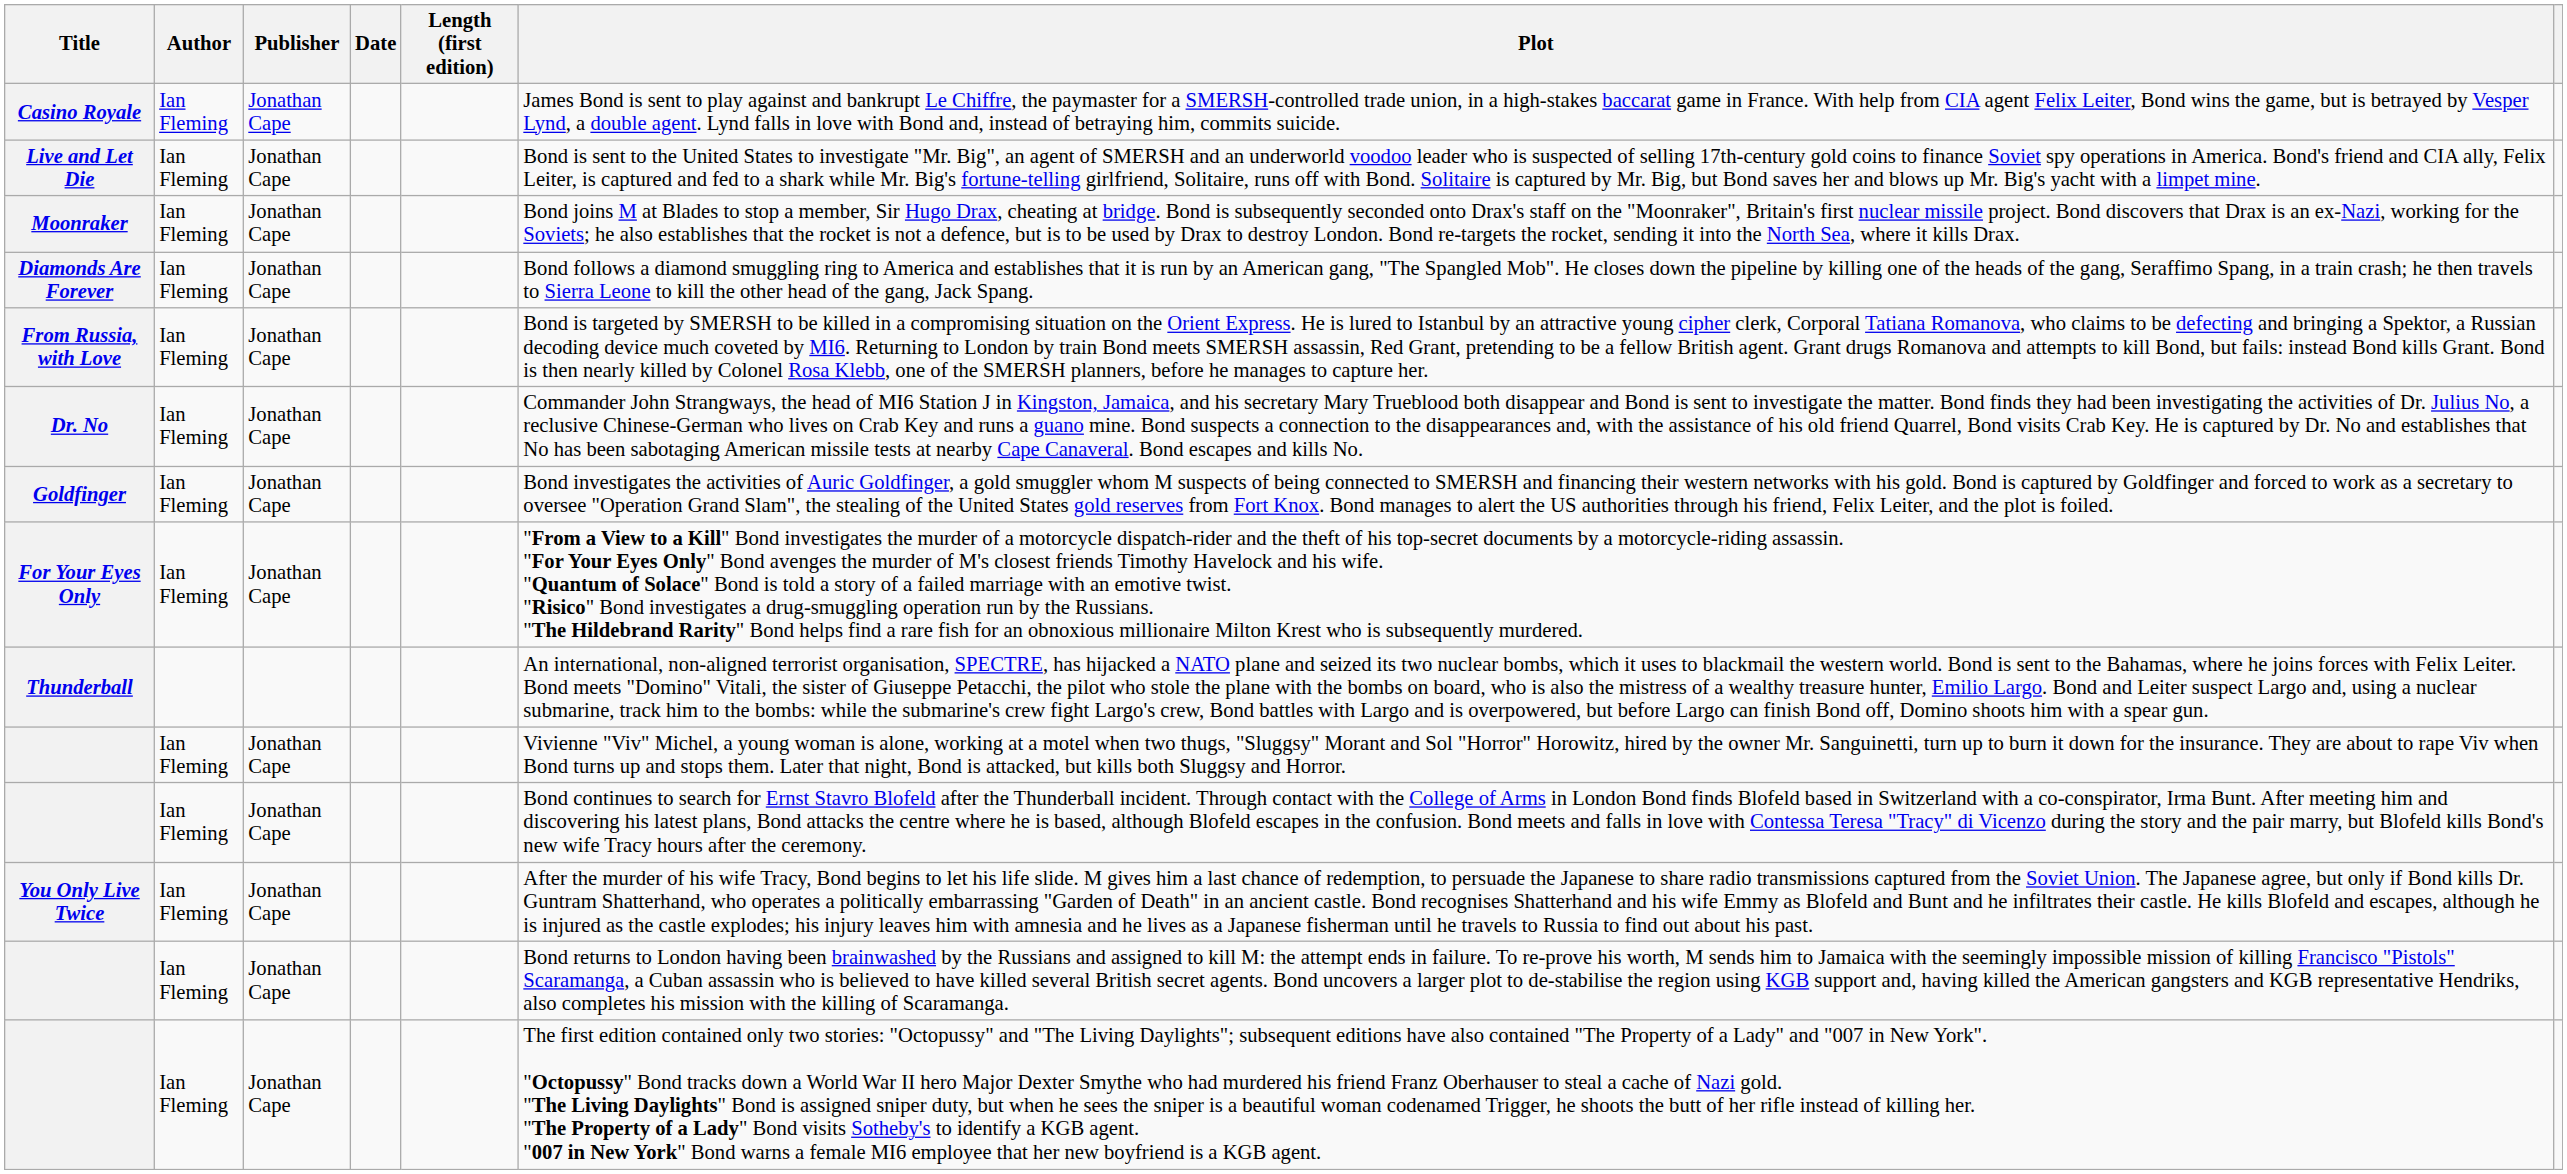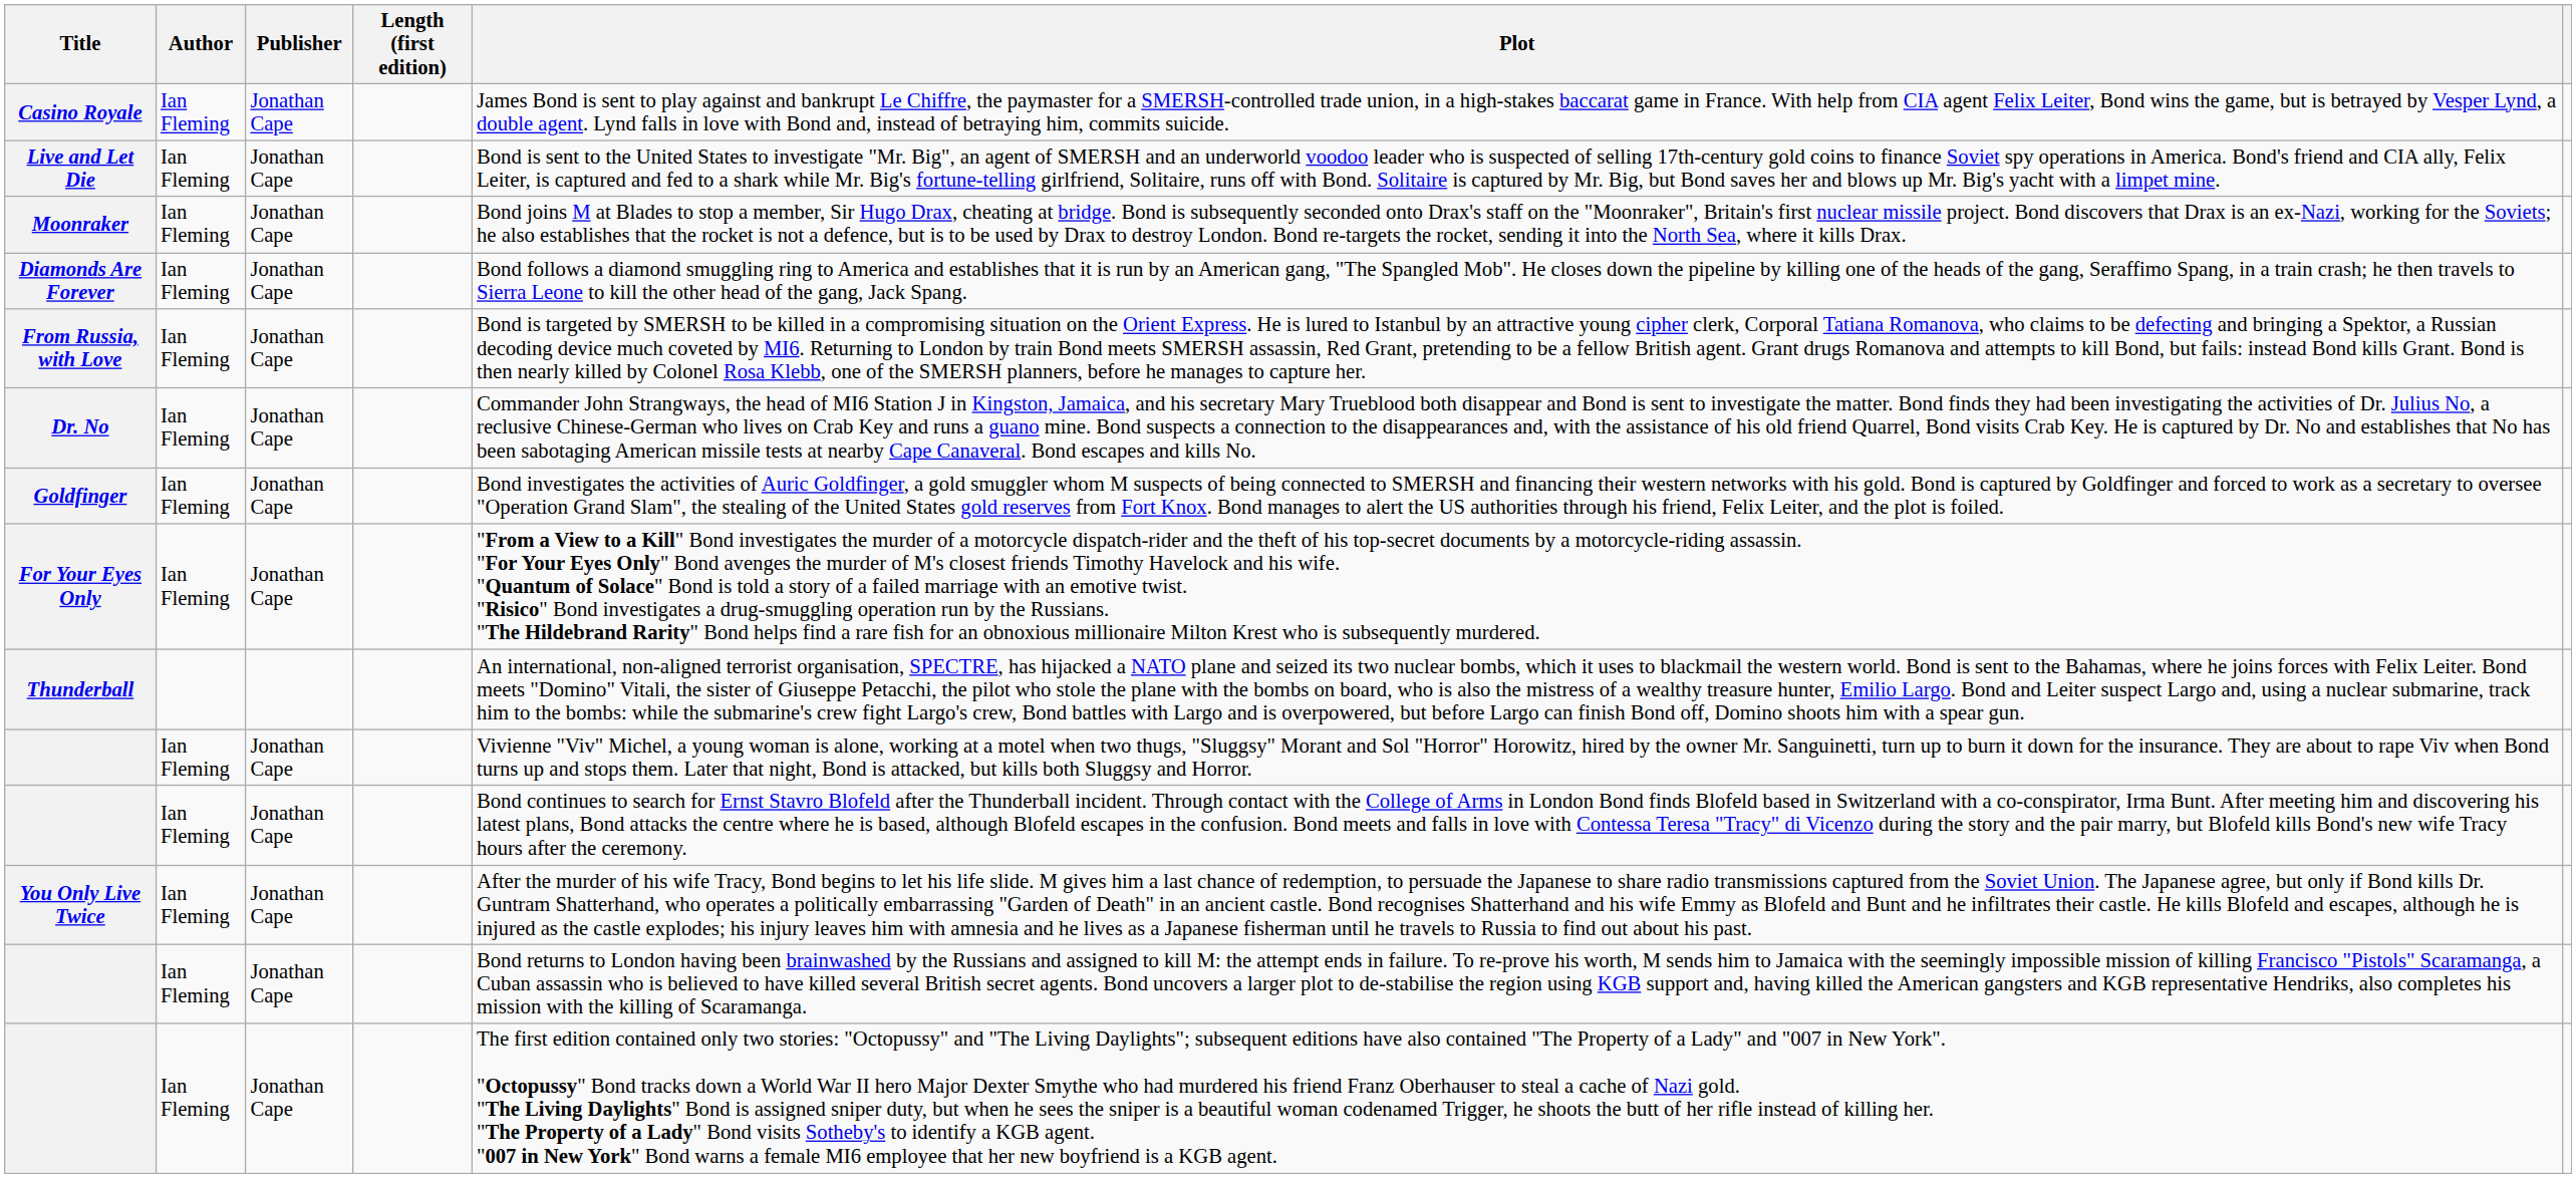 <table class="wikitable plainrowheaders sortable" style="margin-right: 0;">
 <tr>
 <th scope="col">Title</th>
 <th scope="col">Author</th>
 <th scope="col">Publisher</th>
-<th scope="col">Date</th>
 <th scope="col">Length (first edition)</th>
 <th scope="col" class="unsortable">Plot</th>
 <th scope="col" class="unsortable"></th>
 </tr>
 <tr>
 <th scope="row"><a href='#'><em>Casino Royale</em></a></th>
 <td><a href='#'>Ian Fleming</a></td>
 <td><a href='#'>Jonathan Cape</a></td>
 <td></td>
-<td></td>
 <td>James Bond is sent to play against and bankrupt <a href='#'>Le Chiffre</a>, the paymaster for a <a href='#'>SMERSH</a>-controlled trade union, in a high-stakes <a href='#'>baccarat</a> game in France. With help from <a href='#'>CIA</a> agent <a href='#'>Felix Leiter</a>, Bond wins the game, but is betrayed by <a href='#'>Vesper Lynd</a>, a <a href='#'>double agent</a>. Lynd falls in love with Bond and, instead of betraying him, commits suicide.</td>
 <td style="text-align: center;"></td>
 </tr>
 <tr>
 <th scope="row"><a href='#'><em>Live and Let Die</em></a></th>
 <td>Ian Fleming</td>
 <td>Jonathan Cape</td>
-<td></td>
 <td></td>
 <td>Bond is sent to the United States to investigate "Mr. Big", an agent of SMERSH and an underworld <a href='#'>voodoo</a> leader who is suspected of selling 17th-century gold coins to finance <a href='#'>Soviet</a> spy operations in America. Bond's friend and CIA ally, Felix Leiter, is captured and fed to a shark while Mr. Big's <a href='#'>fortune-telling</a> girlfriend, Solitaire, runs off with Bond. <a href='#'>Solitaire</a> is captured by Mr. Big, but Bond saves her and blows up Mr. Big's yacht with a <a href='#'>limpet mine</a>.</td>
 <td style="text-align: center;"></td>
 </tr>
 <tr>
 <th scope="row"><a href='#'><em>Moonraker</em></a></th>
 <td>Ian Fleming</td>
 <td>Jonathan Cape</td>
 <td></td>
-<td></td>
 <td>Bond joins <a href='#'>M</a> at Blades to stop a member, Sir <a href='#'>Hugo Drax</a>, cheating at <a href='#'>bridge</a>. Bond is subsequently seconded onto Drax's staff on the "Moonraker", Britain's first <a href='#'>nuclear missile</a> project. Bond discovers that Drax is an ex-<a href='#'>Nazi</a>, working for the <a href='#'>Soviets</a>; he also establishes that the rocket is not a defence, but is to be used by Drax to destroy London. Bond re-targets the rocket, sending it into the <a href='#'>North Sea</a>, where it kills Drax.</td>
 <td style="text-align: center;"></td>
 </tr>
 <tr>
 <th scope="row"><a href='#'><em>Diamonds Are Forever</em></a></th>
 <td>Ian Fleming</td>
 <td>Jonathan Cape</td>
-<td></td>
 <td></td>
 <td>Bond follows a diamond smuggling ring to America and establishes that it is run by an American gang, "The Spangled Mob". He closes down the pipeline by killing one of the heads of the gang, Seraffimo Spang, in a train crash; he then travels to <a href='#'>Sierra Leone</a> to kill the other head of the gang, Jack Spang.</td>
 <td style="text-align: center;"></td>
 </tr>
 <tr>
 <th scope="row"><a href='#'><em>From Russia, with Love</em></a></th>
 <td>Ian Fleming</td>
 <td>Jonathan Cape</td>
 <td></td>
-<td></td>
 <td>Bond is targeted by SMERSH to be killed in a compromising situation on the <a href='#'>Orient Express</a>. He is lured to Istanbul by an attractive young <a href='#'>cipher</a> clerk, Corporal <a href='#'>Tatiana Romanova</a>, who claims to be <a href='#'>defecting</a> and bringing a Spektor, a Russian decoding device much coveted by <a href='#'>MI6</a>. Returning to London by train Bond meets SMERSH assassin, Red Grant, pretending to be a fellow British agent. Grant drugs Romanova and attempts to kill Bond, but fails: instead Bond kills Grant. Bond is then nearly killed by Colonel <a href='#'>Rosa Klebb</a>, one of the SMERSH planners, before he manages to capture her.</td>
 <td style="text-align: center;"></td>
 </tr>
 <tr>
 <th scope="row"><a href='#'><em>Dr. No</em></a></th>
 <td>Ian Fleming</td>
 <td>Jonathan Cape</td>
-<td></td>
 <td></td>
 <td>Commander John Strangways, the head of MI6 Station J in <a href='#'>Kingston, Jamaica</a>, and his secretary Mary Trueblood both disappear and Bond is sent to investigate the matter. Bond finds they had been investigating the activities of Dr. <a href='#'>Julius No</a>, a reclusive Chinese-German who lives on Crab Key and runs a <a href='#'>guano</a> mine. Bond suspects a connection to the disappearances and, with the assistance of his old friend Quarrel, Bond visits Crab Key. He is captured by Dr. No and establishes that No has been sabotaging American missile tests at nearby <a href='#'>Cape Canaveral</a>. Bond escapes and kills No.</td>
 <td style="text-align: center;"></td>
 </tr>
 <tr>
 <th scope="row"><a href='#'><em>Goldfinger</em></a></th>
 <td>Ian Fleming</td>
 <td>Jonathan Cape</td>
 <td></td>
-<td></td>
 <td>Bond investigates the activities of <a href='#'>Auric Goldfinger</a>, a gold smuggler whom M suspects of being connected to SMERSH and financing their western networks with his gold. Bond is captured by Goldfinger and forced to work as a secretary to oversee "Operation Grand Slam", the stealing of the United States <a href='#'>gold reserves</a> from <a href='#'>Fort Knox</a>. Bond manages to alert the US authorities through his friend, Felix Leiter, and the plot is foiled.</td>
 <td style="text-align: center;"></td>
 </tr>
 <tr>
 <th scope="row"><a href='#'><em>For Your Eyes Only</em></a></th>
 <td>Ian Fleming</td>
 <td>Jonathan Cape</td>
 <td></td>
-<td></td>
 <td>"<strong>From a View to a Kill</strong>" Bond investigates the murder of a motorcycle dispatch-rider and the theft of his top-secret documents by a motorcycle-riding assassin.<br>"<strong>For Your Eyes Only</strong>" Bond avenges the murder of M's closest friends Timothy Havelock and his wife.<br>"<strong>Quantum of Solace</strong>" Bond is told a story of a failed marriage with an emotive twist.<br>"<strong>Risico</strong>" Bond investigates a drug-smuggling operation run by the Russians.<br>"<strong>The Hildebrand Rarity</strong>" Bond helps find a rare fish for an obnoxious millionaire Milton Krest who is subsequently murdered.</td>
 <td style="text-align: center;"></td>
 </tr>
 <tr>
 <th scope="row"><a href='#'><em>Thunderball</em></a></th>
-<td></td>
 <td></td>
 <td></td>
 <td></td>
 <td>An international, non-aligned terrorist organisation, <a href='#'>SPECTRE</a>, has hijacked a <a href='#'>NATO</a> plane and seized its two nuclear bombs, which it uses to blackmail the western world. Bond is sent to the Bahamas, where he joins forces with Felix Leiter. Bond meets "Domino" Vitali, the sister of Giuseppe Petacchi, the pilot who stole the plane with the bombs on board, who is also the mistress of a wealthy treasure hunter, <a href='#'>Emilio Largo</a>. Bond and Leiter suspect Largo and, using a nuclear submarine, track him to the bombs: while the submarine's crew fight Largo's crew, Bond battles with Largo and is overpowered, but before Largo can finish Bond off, Domino shoots him with a spear gun.</td>
 <td style="text-align: center;"></td>
 </tr>
 <tr>
 <th scope="row"></th>
 <td>Ian Fleming</td>
 <td>Jonathan Cape</td>
 <td></td>
-<td></td>
 <td>Vivienne "Viv" Michel, a young woman is alone, working at a motel when two thugs, "Sluggsy" Morant and Sol "Horror" Horowitz, hired by the owner Mr. Sanguinetti, turn up to burn it down for the insurance. They are about to rape Viv when Bond turns up and stops them. Later that night, Bond is attacked, but kills both Sluggsy and Horror.</td>
 <td style="text-align: center;"></td>
 </tr>
 <tr>
 <th scope="row"></th>
 <td>Ian Fleming</td>
 <td>Jonathan Cape</td>
-<td></td>
 <td></td>
 <td>Bond continues to search for <a href='#'>Ernst Stavro Blofeld</a> after the Thunderball incident. Through contact with the <a href='#'>College of Arms</a> in London Bond finds Blofeld based in Switzerland with a co-conspirator, Irma Bunt. After meeting him and discovering his latest plans, Bond attacks the centre where he is based, although Blofeld escapes in the confusion. Bond meets and falls in love with <a href='#'>Contessa Teresa "Tracy" di Vicenzo</a> during the story and the pair marry, but Blofeld kills Bond's new wife Tracy hours after the ceremony.</td>
 <td style="text-align: center;"></td>
 </tr>
 <tr>
 <th scope="row"><a href='#'><em>You Only Live Twice</em></a></th>
 <td>Ian Fleming</td>
 <td>Jonathan Cape</td>
 <td></td>
-<td></td>
 <td>After the murder of his wife Tracy, Bond begins to let his life slide. M gives him a last chance of redemption, to persuade the Japanese to share radio transmissions captured from the <a href='#'>Soviet Union</a>. The Japanese agree, but only if Bond kills Dr. Guntram Shatterhand, who operates a politically embarrassing "Garden of Death" in an ancient castle. Bond recognises Shatterhand and his wife Emmy as Blofeld and Bunt and he infiltrates their castle. He kills Blofeld and escapes, although he is injured as the castle explodes; his injury leaves him with amnesia and he lives as a Japanese fisherman until he travels to Russia to find out about his past.</td>
 <td style="text-align: center;"></td>
 </tr>
 <tr>
 <th scope="row"></th>
 <td>Ian Fleming</td>
 <td>Jonathan Cape</td>
-<td></td>
 <td></td>
 <td>Bond returns to London having been <a href='#'>brainwashed</a> by the Russians and assigned to kill M: the attempt ends in failure. To re-prove his worth, M sends him to Jamaica with the seemingly impossible mission of killing <a href='#'>Francisco "Pistols" Scaramanga</a>, a Cuban assassin who is believed to have killed several British secret agents. Bond uncovers a larger plot to de-stabilise the region using <a href='#'>KGB</a> support and, having killed the American gangsters and KGB representative Hendriks, also completes his mission with the killing of Scaramanga.</td>
 <td style="text-align: center;"></td>
 </tr>
 <tr>
 <th scope="row"></th>
 <td>Ian Fleming</td>
 <td>Jonathan Cape</td>
 <td></td>
-<td></td>
 <td>The first edition contained only two stories: "Octopussy" and "The Living Daylights"; subsequent editions have also contained "The Property of a Lady" and "007 in New York".<br><br>"<strong>Octopussy</strong>" Bond tracks down a World War II hero Major Dexter Smythe who had murdered his friend Franz Oberhauser to steal a cache of <a href='#'>Nazi</a> gold.<br>"<strong>The Living Daylights</strong>" Bond is assigned sniper duty, but when he sees the sniper is a beautiful woman codenamed Trigger, he shoots the butt of her rifle instead of killing her.<br>"<strong>The Property of a Lady</strong>" Bond visits <a href='#'>Sotheby's</a> to identify a KGB agent.<br>"<strong>007 in New York</strong>" Bond warns a female MI6 employee that her new boyfriend is a KGB agent.</td>
 <td style="text-align: center;"></td>
 </tr>
 </table>
